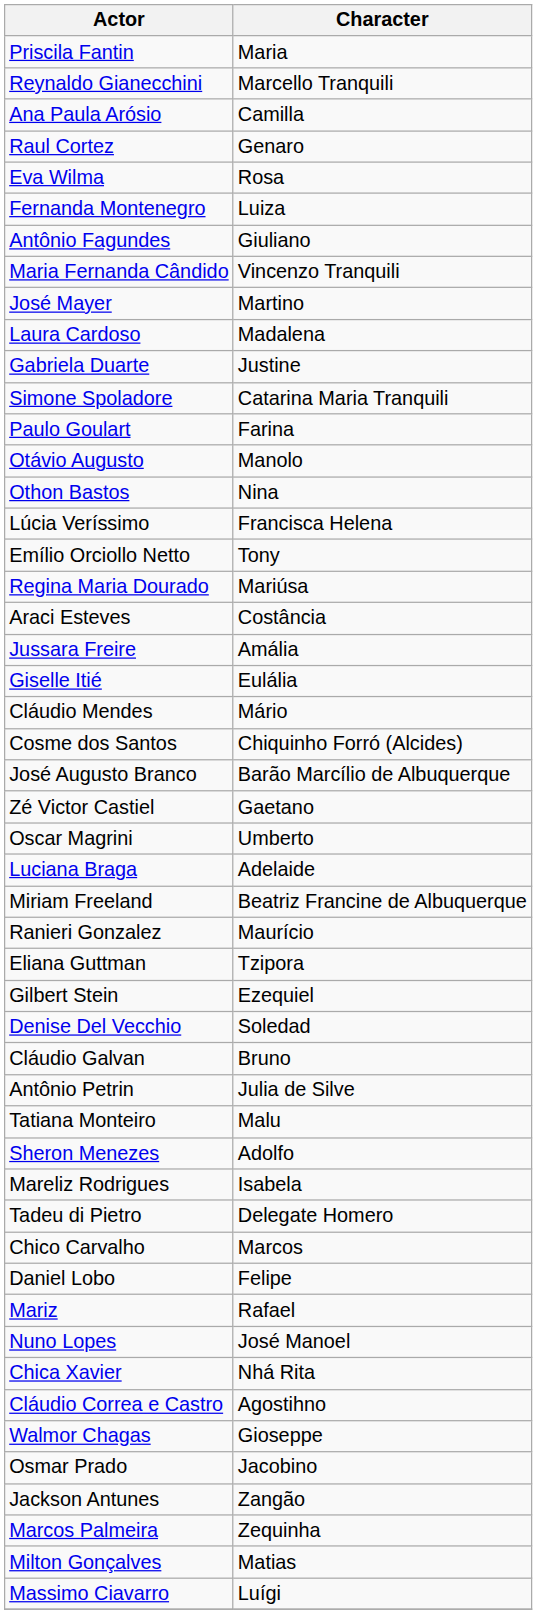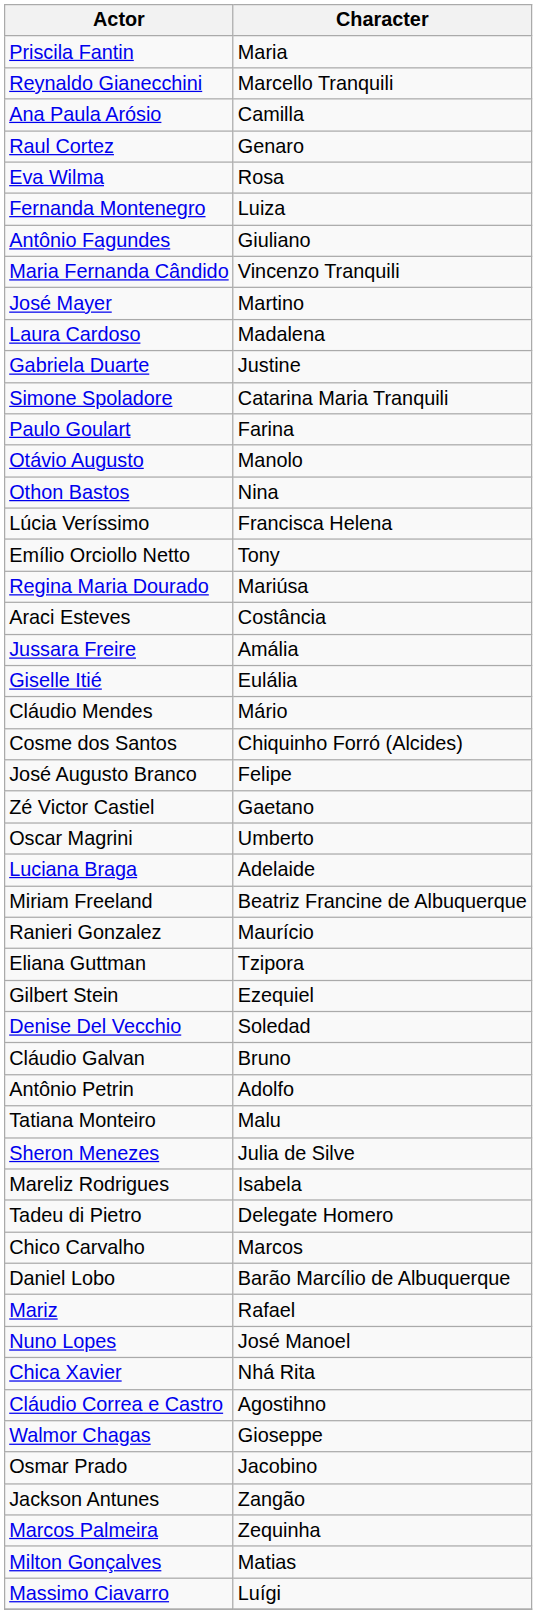 <table class="wikitable sortable">
 <tr>
 <th>Actor</th>
 <th>Character</th>
 </tr>
 <tr>
 <td><a href='#'>Priscila Fantin</a></td>
 <td>Maria</td>
 </tr>
 <tr>
 <td><a href='#'>Reynaldo Gianecchini</a></td>
 <td>Marcello Tranquili</td>
 </tr>
 <tr>
 <td><a href='#'>Ana Paula Arósio</a></td>
 <td>Camilla</td>
 </tr>
 <tr>
 <td><a href='#'>Raul Cortez</a></td>
 <td>Genaro</td>
 </tr>
 <tr>
 <td><a href='#'>Eva Wilma</a></td>
 <td>Rosa</td>
 </tr>
 <tr>
 <td><a href='#'>Fernanda Montenegro</a></td>
 <td>Luiza</td>
 </tr>
 <tr>
 <td><a href='#'>Antônio Fagundes</a></td>
 <td>Giuliano</td>
 </tr>
 <tr>
 <td><a href='#'>Maria Fernanda Cândido</a></td>
 <td>Vincenzo Tranquili</td>
 </tr>
 <tr>
 <td><a href='#'>José Mayer</a></td>
 <td>Martino</td>
 </tr>
 <tr>
 <td><a href='#'>Laura Cardoso</a></td>
 <td>Madalena</td>
 </tr>
 <tr>
 <td><a href='#'>Gabriela Duarte</a></td>
 <td>Justine</td>
 </tr>
 <tr>
 <td><a href='#'>Simone Spoladore</a></td>
 <td>Catarina Maria Tranquili</td>
 </tr>
 <tr>
 <td><a href='#'>Paulo Goulart</a></td>
 <td>Farina</td>
 </tr>
 <tr>
 <td><a href='#'>Otávio Augusto</a></td>
 <td>Manolo</td>
 </tr>
 <tr>
 <td><a href='#'>Othon Bastos</a></td>
 <td>Nina</td>
 </tr>
 <tr>
 <td>Lúcia Veríssimo</td>
 <td>Francisca Helena</td>
 </tr>
 <tr>
 <td>Emílio Orciollo Netto</td>
 <td>Tony</td>
 </tr>
 <tr>
 <td><a href='#'>Regina Maria Dourado</a></td>
 <td>Mariúsa</td>
 </tr>
 <tr>
 <td>Araci Esteves</td>
 <td>Costância</td>
 </tr>
 <tr>
 <td><a href='#'>Jussara Freire</a></td>
 <td>Amália</td>
 </tr>
 <tr>
 <td><a href='#'>Giselle Itié</a></td>
 <td>Eulália</td>
 </tr>
 <tr>
 <td>Cláudio Mendes</td>
 <td>Mário</td>
 </tr>
 <tr>
 <td>Cosme dos Santos</td>
 <td>Chiquinho Forró (Alcides)</td>
 </tr>
 <tr>
 <td>José Augusto Branco</td>
-<td>Barão Marcílio de Albuquerque</td>
+<td>Felipe</td>
 </tr>
 <tr>
 <td>Zé Victor Castiel</td>
 <td>Gaetano</td>
 </tr>
 <tr>
 <td>Oscar Magrini</td>
 <td>Umberto</td>
 </tr>
 <tr>
 <td><a href='#'>Luciana Braga</a></td>
 <td>Adelaide</td>
 </tr>
 <tr>
 <td>Miriam Freeland</td>
 <td>Beatriz Francine de Albuquerque</td>
 </tr>
 <tr>
 <td>Ranieri Gonzalez</td>
 <td>Maurício</td>
 </tr>
 <tr>
 <td>Eliana Guttman</td>
 <td>Tzipora</td>
 </tr>
 <tr>
 <td>Gilbert Stein</td>
 <td>Ezequiel</td>
 </tr>
 <tr>
 <td><a href='#'>Denise Del Vecchio</a></td>
 <td>Soledad</td>
 </tr>
 <tr>
 <td>Cláudio Galvan</td>
 <td>Bruno</td>
 </tr>
 <tr>
 <td>Antônio Petrin</td>
-<td>Julia de Silve</td>
+<td>Adolfo</td>
 </tr>
 <tr>
 <td>Tatiana Monteiro</td>
 <td>Malu</td>
 </tr>
 <tr>
 <td><a href='#'>Sheron Menezes</a></td>
-<td>Adolfo</td>
+<td>Julia de Silve</td>
 </tr>
 <tr>
 <td>Mareliz Rodrigues</td>
 <td>Isabela</td>
 </tr>
 <tr>
 <td>Tadeu di Pietro</td>
 <td>Delegate Homero</td>
 </tr>
 <tr>
 <td>Chico Carvalho</td>
 <td>Marcos</td>
 </tr>
 <tr>
 <td>Daniel Lobo</td>
-<td>Felipe</td>
+<td>Barão Marcílio de Albuquerque</td>
 </tr>
 <tr>
 <td><a href='#'>Mariz</a></td>
 <td>Rafael</td>
 </tr>
 <tr>
 <td><a href='#'>Nuno Lopes</a></td>
 <td>José Manoel</td>
 </tr>
 <tr>
 <td><a href='#'>Chica Xavier</a></td>
 <td>Nhá Rita</td>
 </tr>
 <tr>
 <td><a href='#'>Cláudio Correa e Castro</a></td>
 <td>Agostihno</td>
 </tr>
 <tr>
 <td><a href='#'>Walmor Chagas</a></td>
 <td>Gioseppe</td>
 </tr>
 <tr>
 <td>Osmar Prado</td>
 <td>Jacobino</td>
 </tr>
 <tr>
 <td>Jackson Antunes</td>
 <td>Zangão</td>
 </tr>
 <tr>
 <td><a href='#'>Marcos Palmeira</a></td>
 <td>Zequinha</td>
 </tr>
 <tr>
 <td><a href='#'>Milton Gonçalves</a></td>
 <td>Matias</td>
 </tr>
 <tr>
 <td><a href='#'>Massimo Ciavarro</a></td>
 <td>Luígi</td>
 </tr>
 <tr>
 </tr>
 </table>
